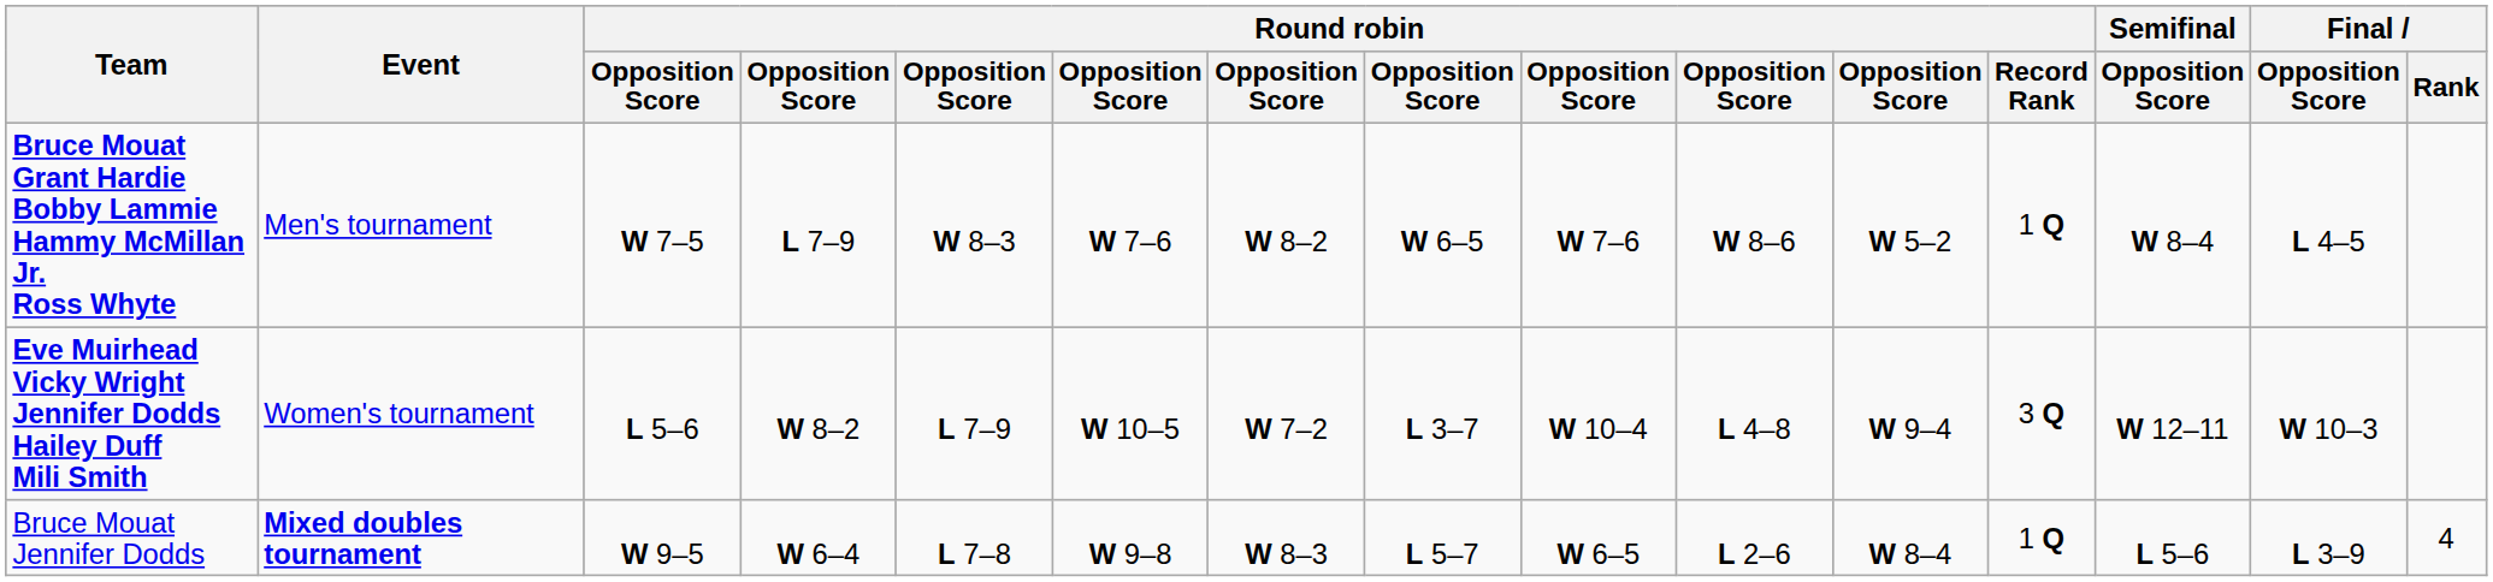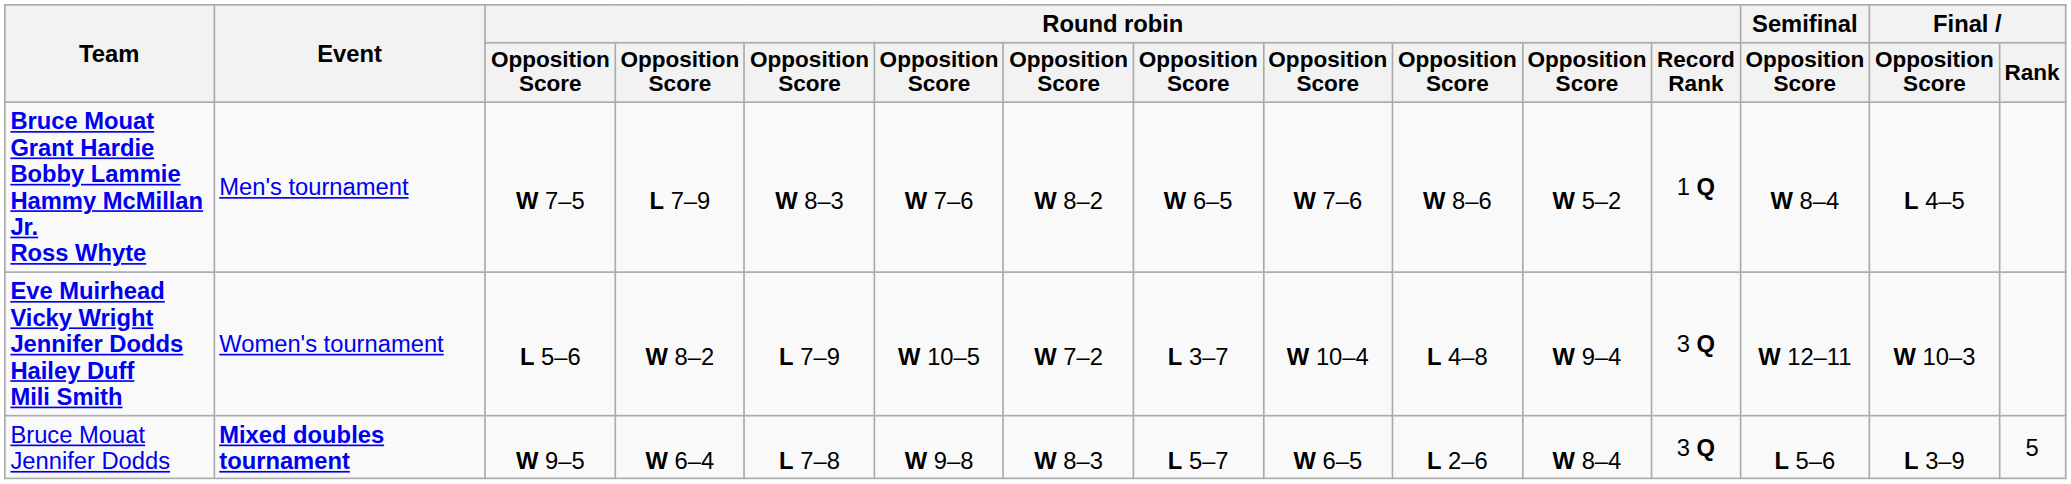 <table class=wikitable style=font-size:90%;text-align:center>
 <tr>
 <th rowspan=2>Team</th>
 <th rowspan=2>Event</th>
 <th colspan=10>Round robin</th>
 <th>Semifinal</th>
 <th colspan=2>Final / </th>
 </tr>
 <tr style=font-size:95%>
 <th>Opposition<br>Score</th>
 <th>Opposition<br>Score</th>
 <th>Opposition<br>Score</th>
 <th>Opposition<br>Score</th>
 <th>Opposition<br>Score</th>
 <th>Opposition<br>Score</th>
 <th>Opposition<br>Score</th>
 <th>Opposition<br>Score</th>
 <th>Opposition<br>Score</th>
 <th>Record<br>Rank</th>
 <th>Opposition<br>Score</th>
 <th>Opposition<br>Score</th>
 <th>Rank</th>
 </tr>
 <tr>
 <td align=left><strong><a href='#'>Bruce Mouat</a><br><a href='#'>Grant Hardie</a><br><a href='#'>Bobby Lammie</a><br><a href='#'>Hammy McMillan Jr.</a><br><a href='#'>Ross Whyte</a></strong></td>
 <td align=left><a href='#'>Men's tournament</a></td>
 <td><br><strong>W</strong> 7–5</td>
 <td><br><strong>L</strong> 7–9</td>
 <td><br><strong>W</strong> 8–3</td>
 <td><br><strong>W</strong> 7–6</td>
 <td><br><strong>W</strong> 8–2</td>
 <td><br><strong>W</strong> 6–5</td>
 <td><br><strong>W</strong> 7–6</td>
 <td><br><strong>W</strong> 8–6</td>
 <td><br><strong>W</strong> 5–2</td>
 <td>1 <strong>Q</strong></td>
 <td><br><strong>W</strong> 8–4</td>
 <td><br><strong>L</strong> 4–5</td>
 <td></td>
 </tr>
 <tr>
 <td align=left><strong><a href='#'>Eve Muirhead</a><br><a href='#'>Vicky Wright</a><br><a href='#'>Jennifer Dodds</a><br><a href='#'>Hailey Duff</a><br><a href='#'>Mili Smith</a></strong></td>
 <td align=left><a href='#'>Women's tournament</a></td>
 <td><br><strong>L</strong> 5–6</td>
 <td><br><strong>W</strong> 8–2</td>
 <td><br><strong>L</strong> 7–9</td>
 <td><br><strong>W</strong> 10–5</td>
 <td><br><strong>W</strong> 7–2</td>
 <td><br><strong>L</strong> 3–7</td>
 <td><br><strong>W</strong> 10–4</td>
 <td><br><strong>L</strong> 4–8</td>
 <td><br><strong>W</strong> 9–4</td>
 <td>3 <strong>Q</strong></td>
 <td><br><strong>W</strong> 12–11</td>
 <td><br><strong>W</strong> 10–3</td>
 <td></td>
 </tr>
 <tr>
 <td align=left><a href='#'>Bruce Mouat</a><br><a href='#'>Jennifer Dodds</a></td>
 <td align=left><strong><a href='#'>Mixed doubles tournament</a></strong></td>
 <td><br><strong>W</strong> 9–5</td>
 <td><br><strong>W</strong> 6–4</td>
 <td><br><strong>L</strong> 7–8</td>
 <td><br><strong>W</strong> 9–8</td>
 <td><br><strong>W</strong> 8–3</td>
 <td><br><strong>L</strong> 5–7</td>
 <td><br><strong>W</strong> 6–5</td>
 <td><br><strong>L</strong> 2–6</td>
 <td><br><strong>W</strong> 8–4</td>
-<td>1 <strong>Q</strong></td>
+<td>3 <strong>Q</strong></td>
 <td><br><strong>L</strong> 5–6</td>
 <td><br><strong>L</strong> 3–9</td>
-<td>4</td>
+<td>5</td>
 </tr>
 </table>
